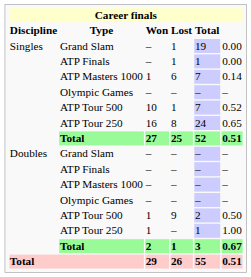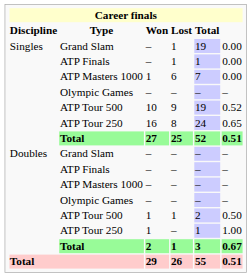 <table class="infobox vcard vevent nowrap">
 <tr bgcolor=ffffcc>
 <th colspan=6>Career finals</th>
 </tr>
 <tr>
 <th>Discipline</th>
 <th>Type</th>
 <th>Won</th>
 <th>Lost</th>
 <th>Total</th>
 <th></th>
 </tr>
 <tr>
 <td rowspan=7>Singles</td>
 <td>Grand Slam</td>
 <td>–</td>
 <td>1</td>
 <td bgcolor=CCCCFF>19</td>
 <td>0.00</td>
 </tr>
 <tr>
 <td>ATP Finals</td>
 <td>–</td>
 <td>1</td>
 <td bgcolor=CCCCFF>1</td>
 <td>0.00</td>
 </tr>
 <tr>
 <td>ATP Masters 1000</td>
 <td>1</td>
 <td>6</td>
 <td bgcolor=CCCCFF>7</td>
-<td>0.14</td>
+<td>0.00</td>
 </tr>
 <tr>
 <td>Olympic Games</td>
 <td>–</td>
 <td>–</td>
 <td bgcolor=CCCCFF>–</td>
 <td>–</td>
 </tr>
 <tr>
 <td>ATP Tour 500</td>
 <td>10</td>
-<td>1</td>
-<td bgcolor=CCCCFF>7</td>
+<td>9</td>
+<td bgcolor=CCCCFF>19</td>
 <td>0.52</td>
 </tr>
 <tr>
 <td>ATP Tour 250</td>
 <td>16</td>
 <td>8</td>
 <td bgcolor=CCCCFF>24</td>
 <td>0.65</td>
 </tr>
 <tr bgcolor=98fb98>
 <td><strong>Total</strong></td>
 <td><strong>27</strong></td>
 <td><strong>25</strong></td>
 <td><strong>52</strong></td>
 <td><strong>0.51</strong></td>
 </tr>
 <tr>
 <td rowspan=7>Doubles</td>
 <td>Grand Slam</td>
 <td>–</td>
 <td>–</td>
 <td bgcolor=CCCCFF>–</td>
 <td>–</td>
 </tr>
 <tr>
 <td>ATP Finals</td>
 <td>–</td>
 <td>–</td>
 <td bgcolor=CCCCFF>–</td>
 <td>–</td>
 </tr>
 <tr>
 <td>ATP Masters 1000</td>
 <td>–</td>
 <td>–</td>
 <td bgcolor=CCCCFF>–</td>
 <td>–</td>
 </tr>
 <tr>
 <td>Olympic Games</td>
 <td>–</td>
 <td>–</td>
 <td bgcolor=CCCCFF>–</td>
 <td>–</td>
 </tr>
 <tr>
 <td>ATP Tour 500</td>
 <td>1</td>
-<td>9</td>
+<td>1</td>
 <td bgcolor=CCCCFF>2</td>
 <td>0.50</td>
 </tr>
 <tr>
 <td>ATP Tour 250</td>
 <td>1</td>
 <td>–</td>
 <td bgcolor=CCCCFF>1</td>
 <td>1.00</td>
 </tr>
 <tr bgcolor=98fb98>
 <td><strong>Total</strong></td>
 <td><strong>2</strong></td>
 <td><strong>1</strong></td>
 <td><strong>3</strong></td>
 <td><strong>0.67</strong></td>
 </tr>
 <tr bgcolor=FFCCCC>
 <td colspan=2><strong>Total</strong></td>
 <td><strong>29</strong></td>
 <td><strong>26</strong></td>
 <td><strong>55</strong></td>
 <td><strong>0.51</strong></td>
 </tr>
 </table>
